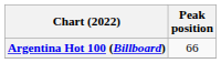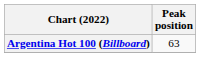 <table class="wikitable sortable plainrowheaders" style="text-align:center">
 <tr>
 <th scope="col">Chart (2022)</th>
 <th scope="col">Peak<br>position</th>
 </tr>
 <tr>
 <th scope="row"><a href='#'>Argentina Hot 100</a> (<a href='#'><em>Billboard</em></a>)</th>
-<td>66</td>
+<td>63</td>
 </tr>
 <tr>
 </tr>
 </table>
